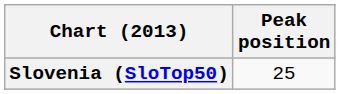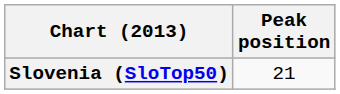 <table class="wikitable plainrowheaders" style="text-align:center">
 <tr>
 <th>Chart (2013)</th>
 <th>Peak<br>position</th>
 </tr>
 <tr>
 <th scope="row">Slovenia (<a href='#'>SloTop50</a>)</th>
-<td>25</td>
+<td>21</td>
 </tr>
 </table>
